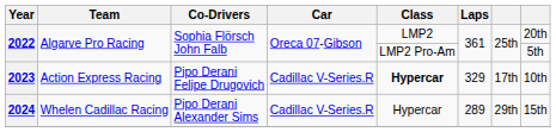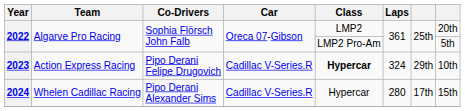 <table class="wikitable" style="text-align:center; font-size:90%">
 <tr>
 <th>Year</th>
 <th>Team</th>
 <th>Co-Drivers</th>
 <th>Car</th>
 <th>Class</th>
 <th>Laps</th>
 <th></th>
 <th></th>
 </tr>
 <tr>
 <th rowspan="2"><a href='#'>2022</a></th>
 <td rowspan="2" align="left"nowrap> <a href='#'>Algarve Pro Racing</a></td>
 <td rowspan="2" align="left"nowrap> <a href='#'>Sophia Flörsch</a><br> <a href='#'>John Falb</a></td>
 <td rowspan="2" align="left"nowrap><a href='#'>Oreca 07</a>-<a href='#'>Gibson</a></td>
 <td>LMP2</td>
 <td rowspan="2">361</td>
 <td rowspan="2">25th</td>
 <td>20th</td>
 </tr>
 <tr>
 <td>LMP2 Pro-Am</td>
 <td>5th</td>
 </tr>
 <tr>
 <th><a href='#'>2023</a></th>
 <td align="left"nowrap> <a href='#'>Action Express Racing</a></td>
 <td align="left"nowrap> <a href='#'>Pipo Derani</a><br> <a href='#'>Felipe Drugovich</a></td>
 <td align="left"nowrap><a href='#'>Cadillac V-Series.R</a></td>
 <td><strong>Hypercar</strong></td>
-<td>329</td>
-<td>17th</td>
+<td>324</td>
+<td>29th</td>
 <td>10th</td>
 </tr>
 <tr>
 <th><a href='#'>2024</a></th>
 <td align="left"nowrap> <a href='#'>Whelen Cadillac Racing</a></td>
 <td align="left"nowrap> <a href='#'>Pipo Derani</a><br> <a href='#'>Alexander Sims</a></td>
 <td align="left"nowrap><a href='#'>Cadillac V-Series.R</a></td>
 <td>Hypercar</td>
-<td>289</td>
-<td>29th</td>
+<td>280</td>
+<td>17th</td>
 <td>15th</td>
 </tr>
 <tr>
 </tr>
 </table>
